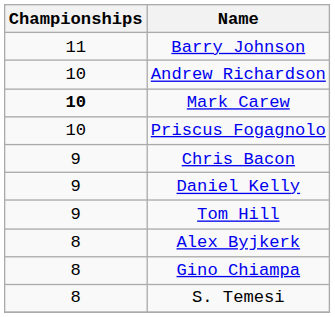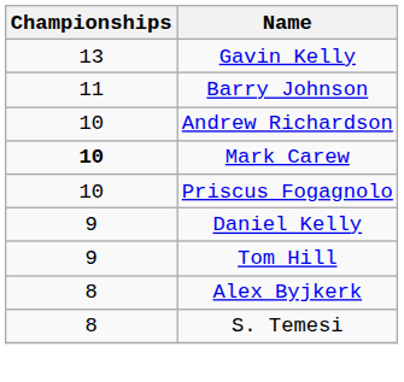 <table class="wikitable"  style="text-align:center">
 <tr>
 <th>Championships</th>
 <th>Name</th>
+</tr>
+<tr>
+<td>13</td>
+<td><a href='#'>Gavin Kelly</a></td>
 </tr>
 <tr>
 <td>11</td>
 <td><a href='#'>Barry Johnson</a></td>
 </tr>
 <tr>
 <td>10</td>
 <td><a href='#'>Andrew Richardson</a></td>
 </tr>
 <tr>
 <td><strong>10</strong></td>
 <td><a href='#'>Mark Carew</a></td>
 </tr>
 <tr>
 <td>10</td>
 <td><a href='#'>Priscus Fogagnolo</a></td>
 </tr>
 <tr>
 <td>9</td>
-<td><a href='#'>Chris Bacon</a></td>
-</tr>
-<tr>
-<td>9</td>
 <td><a href='#'>Daniel Kelly</a></td>
 </tr>
 <tr>
 <td>9</td>
 <td><a href='#'>Tom Hill</a></td>
 </tr>
 <tr>
 <td>8</td>
 <td><a href='#'>Alex Byjkerk</a></td>
 </tr>
 <tr>
 <td>8</td>
-<td><a href='#'>Gino Chiampa</a></td>
-</tr>
-<tr>
-<td>8</td>
 <td>S. Temesi</td>
 </tr>
 <tr>
 </tr>
 </table>
